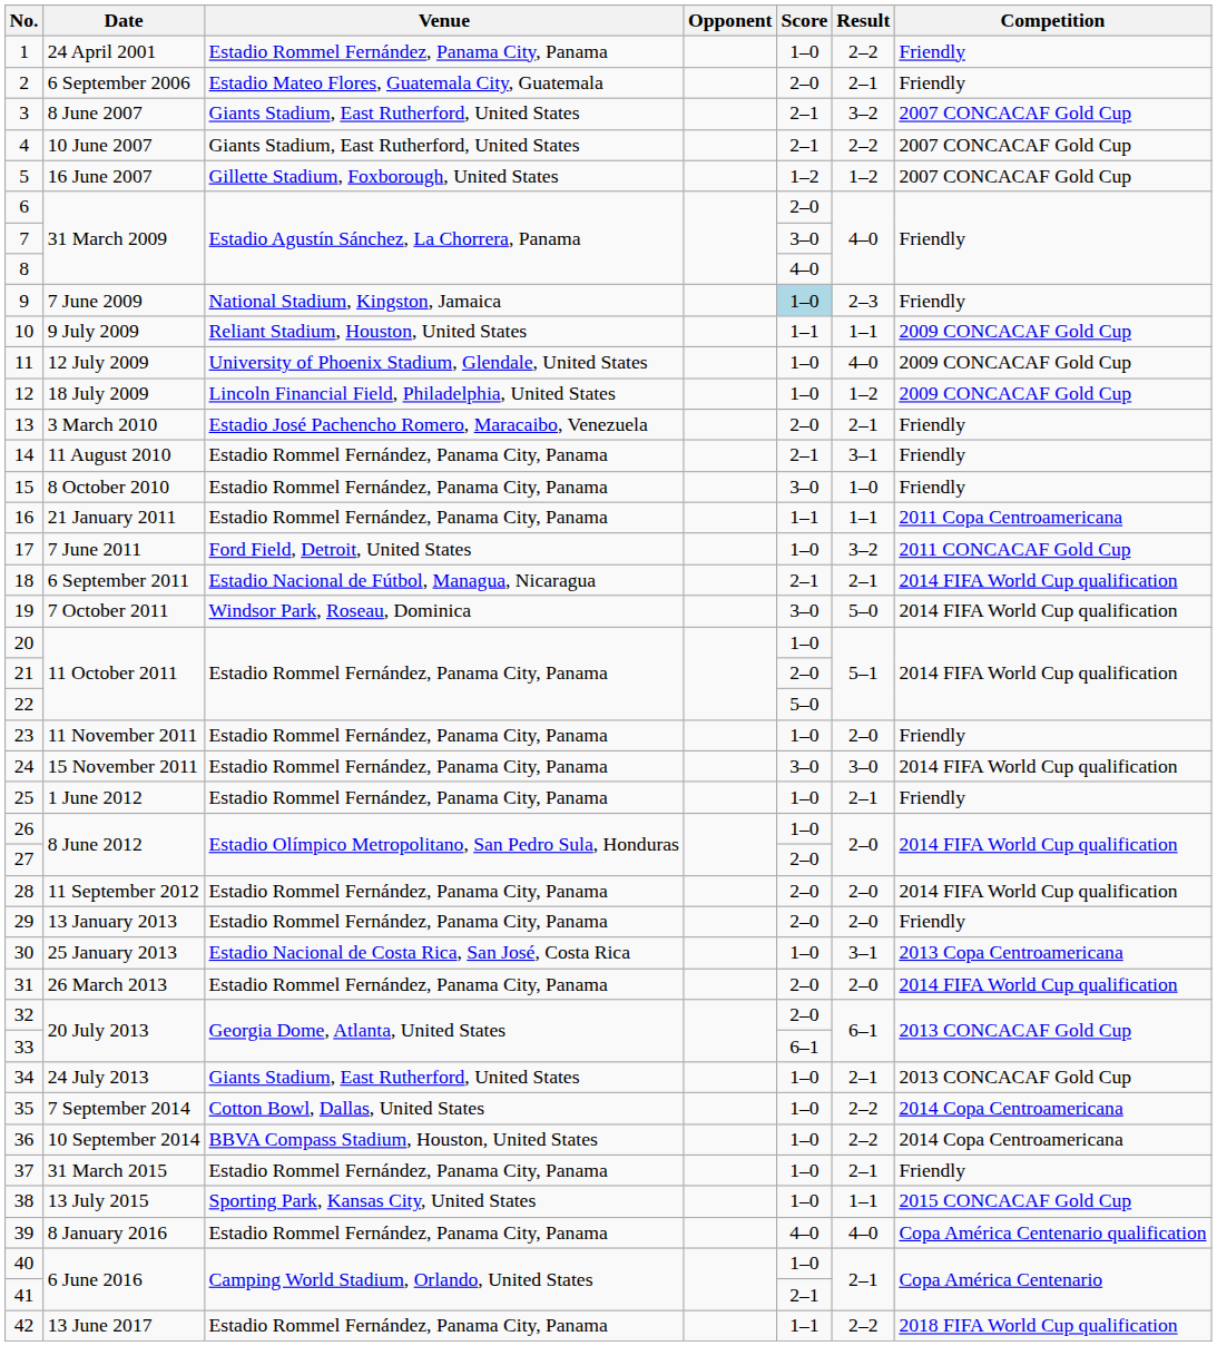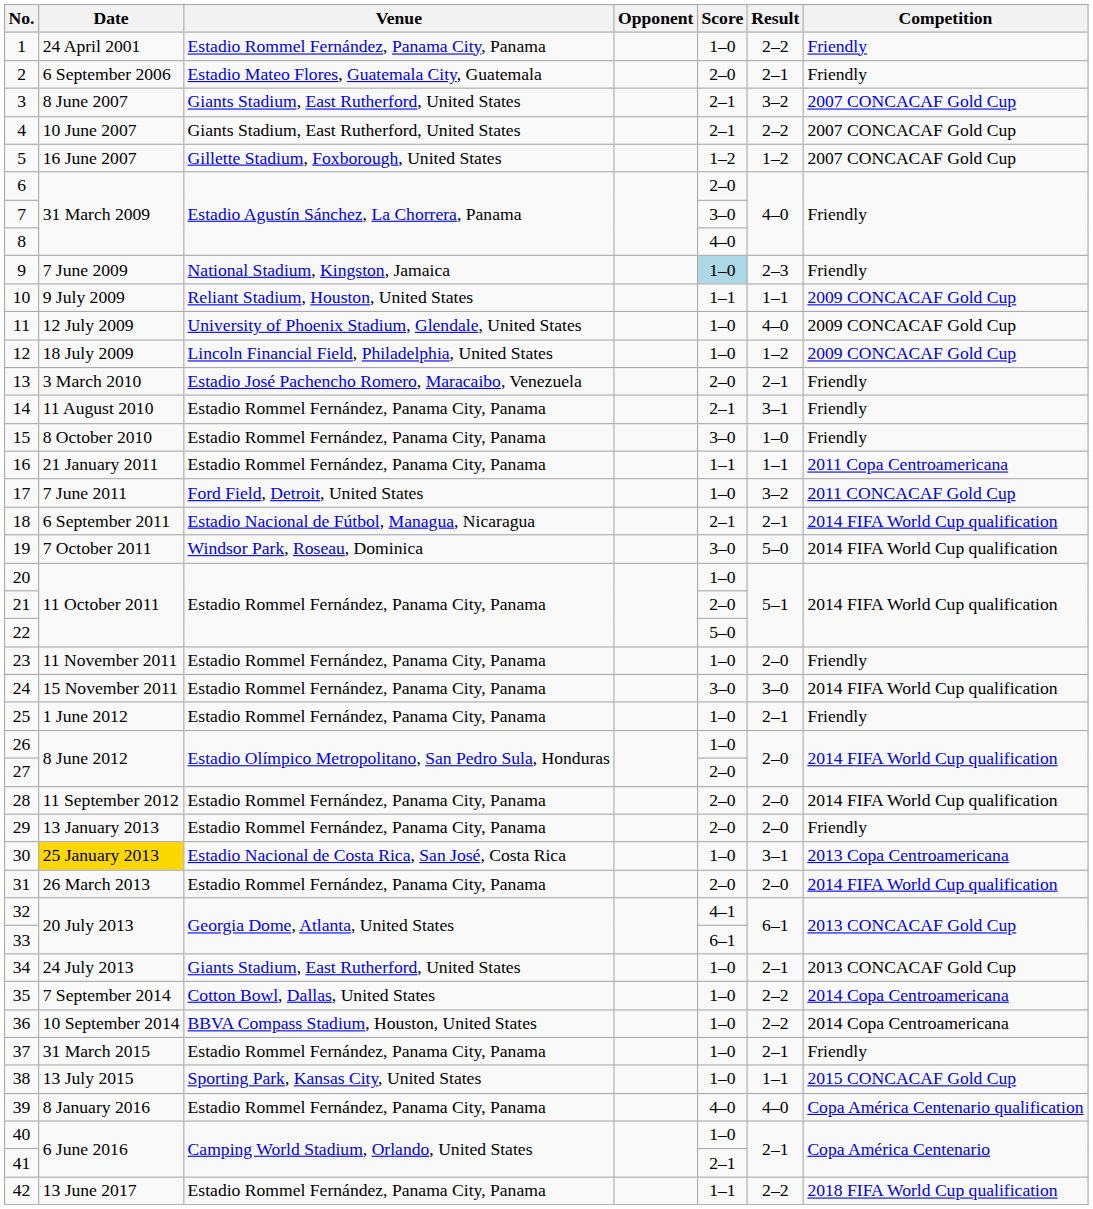 <table class="wikitable sortable">
 <tr>
 <th scope="col">No.</th>
 <th scope="col">Date</th>
 <th scope="col">Venue</th>
 <th scope="col">Opponent</th>
 <th scope="col">Score</th>
 <th scope="col">Result</th>
 <th scope="col">Competition</th>
 </tr>
 <tr>
 <td style="text-align:center">1</td>
 <td>24 April 2001</td>
 <td><a href='#'>Estadio Rommel Fernández</a>, <a href='#'>Panama City</a>, Panama</td>
 <td></td>
 <td style="text-align:center">1–0</td>
 <td style="text-align:center">2–2</td>
 <td><a href='#'>Friendly</a></td>
 </tr>
 <tr>
 <td style="text-align:center">2</td>
 <td>6 September 2006</td>
 <td><a href='#'>Estadio Mateo Flores</a>, <a href='#'>Guatemala City</a>, Guatemala</td>
 <td></td>
 <td style="text-align:center">2–0</td>
 <td style="text-align:center">2–1</td>
 <td>Friendly</td>
 </tr>
 <tr>
 <td style="text-align:center">3</td>
 <td>8 June 2007</td>
 <td><a href='#'>Giants Stadium</a>, <a href='#'>East Rutherford</a>, United States</td>
 <td></td>
 <td style="text-align:center">2–1</td>
 <td style="text-align:center">3–2</td>
 <td><a href='#'>2007 CONCACAF Gold Cup</a></td>
 </tr>
 <tr>
 <td style="text-align:center">4</td>
 <td>10 June 2007</td>
 <td>Giants Stadium, East Rutherford, United States</td>
 <td></td>
 <td style="text-align:center">2–1</td>
 <td style="text-align:center">2–2</td>
 <td>2007 CONCACAF Gold Cup</td>
 </tr>
 <tr>
 <td style="text-align:center">5</td>
 <td>16 June 2007</td>
 <td><a href='#'>Gillette Stadium</a>, <a href='#'>Foxborough</a>, United States</td>
 <td></td>
 <td style="text-align:center">1–2</td>
 <td style="text-align:center">1–2</td>
 <td>2007 CONCACAF Gold Cup</td>
 </tr>
 <tr>
 <td style="text-align:center">6</td>
 <td rowspan="3">31 March 2009</td>
 <td rowspan="3"><a href='#'>Estadio Agustín Sánchez</a>, <a href='#'>La Chorrera</a>, Panama</td>
 <td rowspan="3"></td>
 <td style="text-align:center">2–0</td>
 <td rowspan="3" style="text-align:center">4–0</td>
 <td rowspan="3">Friendly</td>
 </tr>
 <tr>
 <td style="text-align:center">7</td>
 <td style="text-align:center">3–0</td>
 </tr>
 <tr>
 <td style="text-align:center">8</td>
 <td style="text-align:center">4–0</td>
 </tr>
 <tr>
 <td style="text-align:center">9</td>
 <td>7 June 2009</td>
 <td><a href='#'>National Stadium</a>, <a href='#'>Kingston</a>, Jamaica</td>
 <td></td>
 <td style="background: lightblue; text-align:center">1–0</td>
 <td style="text-align:center">2–3</td>
 <td>Friendly</td>
 </tr>
 <tr>
 <td style="text-align:center">10</td>
 <td>9 July 2009</td>
 <td><a href='#'>Reliant Stadium</a>, <a href='#'>Houston</a>, United States</td>
 <td></td>
 <td style="text-align:center">1–1</td>
 <td style="text-align:center">1–1</td>
 <td><a href='#'>2009 CONCACAF Gold Cup</a></td>
 </tr>
 <tr>
 <td style="text-align:center">11</td>
 <td>12 July 2009</td>
 <td><a href='#'>University of Phoenix Stadium</a>, <a href='#'>Glendale</a>, United States</td>
 <td></td>
 <td style="text-align:center">1–0</td>
 <td style="text-align:center">4–0</td>
 <td>2009 CONCACAF Gold Cup</td>
 </tr>
 <tr>
 <td style="text-align:center">12</td>
 <td>18 July 2009</td>
 <td><a href='#'>Lincoln Financial Field</a>, <a href='#'>Philadelphia</a>, United States</td>
 <td></td>
 <td style="text-align:center">1–0</td>
 <td style="text-align:center">1–2</td>
 <td><a href='#'>2009 CONCACAF Gold Cup</a></td>
 </tr>
 <tr>
 <td style="text-align:center">13</td>
 <td>3 March 2010</td>
 <td><a href='#'>Estadio José Pachencho Romero</a>, <a href='#'>Maracaibo</a>, Venezuela</td>
 <td></td>
 <td style="text-align:center">2–0</td>
 <td style="text-align:center">2–1</td>
 <td>Friendly</td>
 </tr>
 <tr>
 <td style="text-align:center">14</td>
 <td>11 August 2010</td>
 <td>Estadio Rommel Fernández, Panama City, Panama</td>
 <td></td>
 <td style="text-align:center">2–1</td>
 <td style="text-align:center">3–1</td>
 <td>Friendly</td>
 </tr>
 <tr>
 <td style="text-align:center">15</td>
 <td>8 October 2010</td>
 <td>Estadio Rommel Fernández, Panama City, Panama</td>
 <td></td>
 <td style="text-align:center">3–0</td>
 <td style="text-align:center">1–0</td>
 <td>Friendly</td>
 </tr>
 <tr>
 <td style="text-align:center">16</td>
 <td>21 January 2011</td>
 <td>Estadio Rommel Fernández, Panama City, Panama</td>
 <td></td>
 <td style="text-align:center">1–1</td>
 <td style="text-align:center">1–1</td>
 <td><a href='#'>2011 Copa Centroamericana</a></td>
 </tr>
 <tr>
 <td style="text-align:center">17</td>
 <td>7 June 2011</td>
 <td><a href='#'>Ford Field</a>, <a href='#'>Detroit</a>, United States</td>
 <td></td>
 <td style="text-align:center">1–0</td>
 <td style="text-align:center">3–2</td>
 <td><a href='#'>2011 CONCACAF Gold Cup</a></td>
 </tr>
 <tr>
 <td style="text-align:center">18</td>
 <td>6 September 2011</td>
 <td><a href='#'>Estadio Nacional de Fútbol</a>, <a href='#'>Managua</a>, Nicaragua</td>
 <td></td>
 <td style="text-align:center">2–1</td>
 <td style="text-align:center">2–1</td>
 <td><a href='#'>2014 FIFA World Cup qualification</a></td>
 </tr>
 <tr>
 <td style="text-align:center">19</td>
 <td>7 October 2011</td>
 <td><a href='#'>Windsor Park</a>, <a href='#'>Roseau</a>, Dominica</td>
 <td></td>
 <td style="text-align:center">3–0</td>
 <td style="text-align:center">5–0</td>
 <td>2014 FIFA World Cup qualification</td>
 </tr>
 <tr>
 <td style="text-align:center">20</td>
 <td rowspan="3">11 October 2011</td>
 <td rowspan="3">Estadio Rommel Fernández, Panama City, Panama</td>
 <td rowspan="3"></td>
 <td style="text-align:center">1–0</td>
 <td rowspan="3" style="text-align:center">5–1</td>
 <td rowspan="3">2014 FIFA World Cup qualification</td>
 </tr>
 <tr>
 <td style="text-align:center">21</td>
 <td style="text-align:center">2–0</td>
 </tr>
 <tr>
 <td style="text-align:center">22</td>
 <td style="text-align:center">5–0</td>
 </tr>
 <tr>
 <td style="text-align:center">23</td>
 <td>11 November 2011</td>
 <td>Estadio Rommel Fernández, Panama City, Panama</td>
 <td></td>
 <td style="text-align:center">1–0</td>
 <td style="text-align:center">2–0</td>
 <td>Friendly</td>
 </tr>
 <tr>
 <td style="text-align:center">24</td>
 <td>15 November 2011</td>
 <td>Estadio Rommel Fernández, Panama City, Panama</td>
 <td></td>
 <td style="text-align:center">3–0</td>
 <td style="text-align:center">3–0</td>
 <td>2014 FIFA World Cup qualification</td>
 </tr>
 <tr>
 <td style="text-align:center">25</td>
 <td>1 June 2012</td>
 <td>Estadio Rommel Fernández, Panama City, Panama</td>
 <td></td>
 <td style="text-align:center">1–0</td>
 <td style="text-align:center">2–1</td>
 <td>Friendly</td>
 </tr>
 <tr>
 <td style="text-align:center">26</td>
 <td rowspan="2">8 June 2012</td>
 <td rowspan="2"><a href='#'>Estadio Olímpico Metropolitano</a>, <a href='#'>San Pedro Sula</a>, Honduras</td>
 <td rowspan="2"></td>
 <td style="text-align:center">1–0</td>
 <td rowspan="2" style="text-align:center">2–0</td>
 <td rowspan="2"><a href='#'>2014 FIFA World Cup qualification</a></td>
 </tr>
 <tr>
 <td style="text-align:center">27</td>
 <td style="text-align:center">2–0</td>
 </tr>
 <tr>
 <td style="text-align:center">28</td>
 <td>11 September 2012</td>
 <td>Estadio Rommel Fernández, Panama City, Panama</td>
 <td></td>
 <td style="text-align:center">2–0</td>
 <td style="text-align:center">2–0</td>
 <td>2014 FIFA World Cup qualification</td>
 </tr>
 <tr>
 <td style="text-align:center">29</td>
 <td>13 January 2013</td>
 <td>Estadio Rommel Fernández, Panama City, Panama</td>
 <td></td>
 <td style="text-align:center">2–0</td>
 <td style="text-align:center">2–0</td>
 <td>Friendly</td>
 </tr>
 <tr>
 <td style="text-align:center">30</td>
-<td>25 January 2013</td>
+<td style="background: gold;">25 January 2013</td>
 <td><a href='#'>Estadio Nacional de Costa Rica</a>, <a href='#'>San José</a>, Costa Rica</td>
 <td></td>
 <td style="text-align:center">1–0</td>
 <td style="text-align:center">3–1</td>
 <td><a href='#'>2013 Copa Centroamericana</a></td>
 </tr>
 <tr>
 <td style="text-align:center">31</td>
 <td>26 March 2013</td>
 <td>Estadio Rommel Fernández, Panama City, Panama</td>
 <td></td>
 <td style="text-align:center">2–0</td>
 <td style="text-align:center">2–0</td>
 <td><a href='#'>2014 FIFA World Cup qualification</a></td>
 </tr>
 <tr>
 <td style="text-align:center">32</td>
 <td rowspan="2">20 July 2013</td>
 <td rowspan="2"><a href='#'>Georgia Dome</a>, <a href='#'>Atlanta</a>, United States</td>
 <td rowspan="2"></td>
-<td style="text-align:center">2–0</td>
+<td style="text-align:center">4–1</td>
 <td rowspan="2" style="text-align:center">6–1</td>
 <td rowspan="2"><a href='#'>2013 CONCACAF Gold Cup</a></td>
 </tr>
 <tr>
 <td style="text-align:center">33</td>
 <td style="text-align:center">6–1</td>
 </tr>
 <tr>
 <td style="text-align:center">34</td>
 <td>24 July 2013</td>
 <td><a href='#'>Giants Stadium</a>, <a href='#'>East Rutherford</a>, United States</td>
 <td></td>
 <td style="text-align:center">1–0</td>
 <td style="text-align:center">2–1</td>
 <td>2013 CONCACAF Gold Cup</td>
 </tr>
 <tr>
 <td style="text-align:center">35</td>
 <td>7 September 2014</td>
 <td><a href='#'>Cotton Bowl</a>, <a href='#'>Dallas</a>, United States</td>
 <td></td>
 <td style="text-align:center">1–0</td>
 <td style="text-align:center">2–2</td>
 <td><a href='#'>2014 Copa Centroamericana</a></td>
 </tr>
 <tr>
 <td style="text-align:center">36</td>
 <td>10 September 2014</td>
 <td><a href='#'>BBVA Compass Stadium</a>, Houston, United States</td>
 <td></td>
 <td style="text-align:center">1–0</td>
 <td style="text-align:center">2–2</td>
 <td>2014 Copa Centroamericana</td>
 </tr>
 <tr>
 <td style="text-align:center">37</td>
 <td>31 March 2015</td>
 <td>Estadio Rommel Fernández, Panama City, Panama</td>
 <td></td>
 <td style="text-align:center">1–0</td>
 <td style="text-align:center">2–1</td>
 <td>Friendly</td>
 </tr>
 <tr>
 <td style="text-align:center">38</td>
 <td>13 July 2015</td>
 <td><a href='#'>Sporting Park</a>, <a href='#'>Kansas City</a>, United States</td>
 <td></td>
 <td style="text-align:center">1–0</td>
 <td style="text-align:center">1–1</td>
 <td><a href='#'>2015 CONCACAF Gold Cup</a></td>
 </tr>
 <tr>
 <td style="text-align:center">39</td>
 <td>8 January 2016</td>
 <td>Estadio Rommel Fernández, Panama City, Panama</td>
 <td></td>
 <td style="text-align:center">4–0</td>
 <td style="text-align:center">4–0</td>
 <td><a href='#'>Copa América Centenario qualification</a></td>
 </tr>
 <tr>
 <td style="text-align:center">40</td>
 <td rowspan="2">6 June 2016</td>
 <td rowspan="2"><a href='#'>Camping World Stadium</a>, <a href='#'>Orlando</a>, United States</td>
 <td rowspan="2"></td>
 <td style="text-align:center">1–0</td>
 <td rowspan="2" style="text-align:center">2–1</td>
 <td rowspan="2"><a href='#'>Copa América Centenario</a></td>
 </tr>
 <tr>
 <td style="text-align:center">41</td>
 <td style="text-align:center">2–1</td>
 </tr>
 <tr>
 <td style="text-align:center">42</td>
 <td>13 June 2017</td>
 <td>Estadio Rommel Fernández, Panama City, Panama</td>
 <td></td>
 <td style="text-align:center">1–1</td>
 <td style="text-align:center">2–2</td>
 <td><a href='#'>2018 FIFA World Cup qualification</a></td>
 </tr>
 </table>
